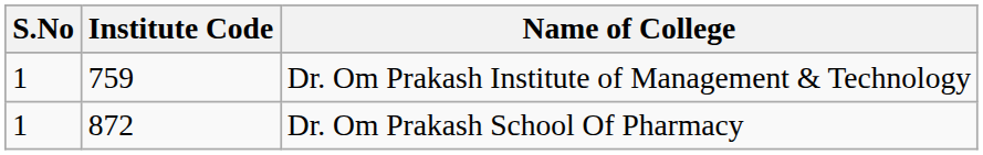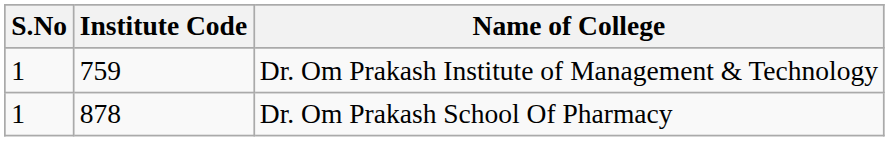 <table class="wikitable sortable">
 <tr>
 <th>S.No</th>
 <th>Institute Code</th>
 <th>Name of College</th>
 </tr>
 <tr>
 <td>1</td>
 <td>759</td>
 <td>Dr. Om Prakash Institute of Management & Technology</td>
 </tr>
 <tr>
 <td>1</td>
-<td>872</td>
+<td>878</td>
 <td>Dr. Om Prakash School Of Pharmacy</td>
 </tr>
 </table>
